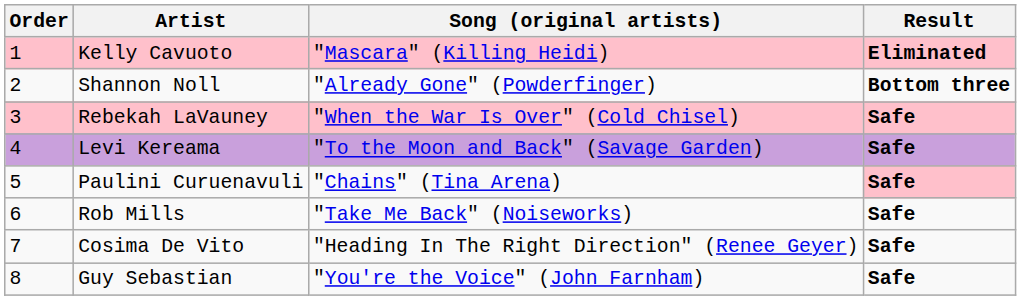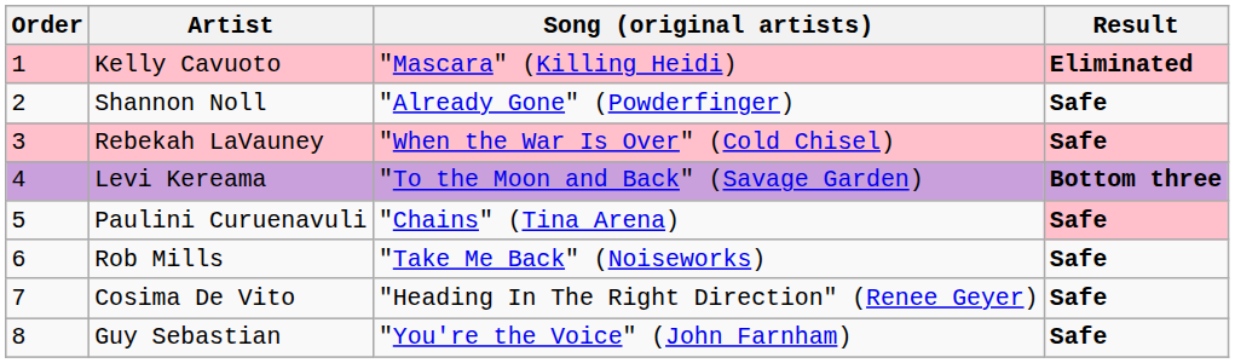 <table class=wikitable>
 <tr>
 <th>Order</th>
 <th>Artist</th>
 <th>Song (original artists)</th>
 <th>Result</th>
 </tr>
 <tr style="background:pink;">
 <td>1</td>
 <td>Kelly Cavuoto</td>
 <td>"<a href='#'>Mascara</a>" (<a href='#'>Killing Heidi</a>)</td>
 <td><strong>Eliminated</strong></td>
 </tr>
 <tr>
 <td>2</td>
 <td>Shannon Noll</td>
 <td>"<a href='#'>Already Gone</a>" (<a href='#'>Powderfinger</a>)</td>
-<td><strong>Bottom three</strong></td>
+<td><strong>Safe</strong></td>
 </tr>
 <tr style="background:pink;">
 <td>3</td>
 <td>Rebekah LaVauney</td>
 <td>"<a href='#'>When the War Is Over</a>" (<a href='#'>Cold Chisel</a>)</td>
 <td><strong>Safe</strong></td>
 </tr>
 <tr style="background:#C9A0DC">
 <td>4</td>
 <td>Levi Kereama</td>
 <td>"<a href='#'>To the Moon and Back</a>" (<a href='#'>Savage Garden</a>)</td>
-<td><strong>Safe</strong></td>
+<td><strong>Bottom three</strong></td>
 </tr>
 <tr>
 <td>5</td>
 <td>Paulini Curuenavuli</td>
 <td>"<a href='#'>Chains</a>" (<a href='#'>Tina Arena</a>)</td>
 <td style="background: pink;"><strong>Safe</strong></td>
 </tr>
 <tr>
 <td>6</td>
 <td>Rob Mills</td>
 <td>"<a href='#'>Take Me Back</a>" (<a href='#'>Noiseworks</a>)</td>
 <td><strong>Safe</strong></td>
 </tr>
 <tr>
 <td>7</td>
 <td>Cosima De Vito</td>
 <td>"Heading In The Right Direction" (<a href='#'>Renee Geyer</a>)</td>
 <td><strong>Safe</strong></td>
 </tr>
 <tr>
 <td>8</td>
 <td>Guy Sebastian</td>
 <td>"<a href='#'>You're the Voice</a>" (<a href='#'>John Farnham</a>)</td>
 <td><strong>Safe</strong></td>
 </tr>
 </table>
